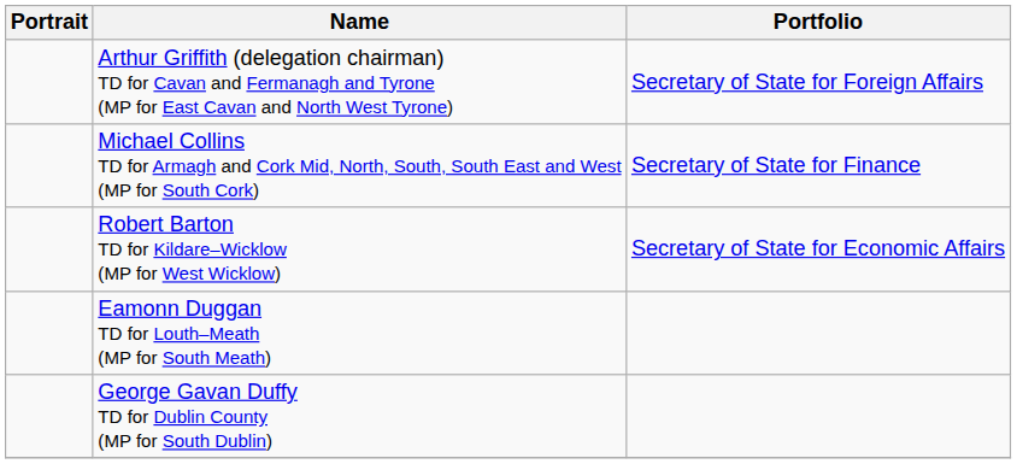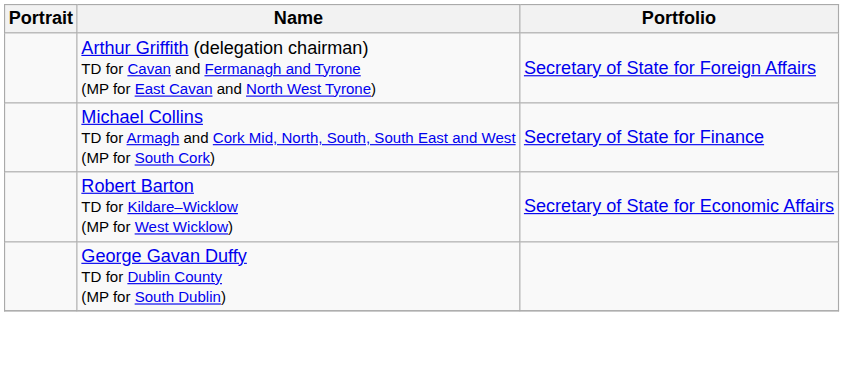 <table class="wikitable">
 <tr>
 <th>Portrait</th>
 <th>Name</th>
 <th>Portfolio</th>
 </tr>
 <tr>
 <td></td>
 <td><a href='#'>Arthur Griffith</a> (delegation chairman) <br><small>TD for <a href='#'>Cavan</a> and <a href='#'>Fermanagh and Tyrone</a> <br>(MP for <a href='#'>East Cavan</a> and <a href='#'>North West Tyrone</a>)</small></td>
 <td><a href='#'>Secretary of State for Foreign Affairs</a></td>
 </tr>
 <tr>
 <td></td>
 <td><a href='#'>Michael Collins</a> <br><small>TD for <a href='#'>Armagh</a> and <a href='#'>Cork Mid, North, South, South East and West</a> <br>(MP for <a href='#'>South Cork</a>)</small></td>
 <td><a href='#'>Secretary of State for Finance</a></td>
 </tr>
 <tr>
 <td></td>
 <td><a href='#'>Robert Barton</a> <br><small>TD for <a href='#'>Kildare–Wicklow</a> <br>(MP for <a href='#'>West Wicklow</a>)</small></td>
 <td><a href='#'>Secretary of State for Economic Affairs</a></td>
 </tr>
 <tr>
 <td></td>
-<td><a href='#'>Eamonn Duggan</a> <br><small>TD for <a href='#'>Louth–Meath</a> <br>(MP for <a href='#'>South Meath</a>)</small></td>
-<td></td>
-</tr>
-<tr>
-<td></td>
 <td><a href='#'>George Gavan Duffy</a> <br><small>TD for <a href='#'>Dublin County</a> <br>(MP for <a href='#'>South Dublin</a>)</small></td>
 <td></td>
 </tr>
 <tr>
 </tr>
 </table>
